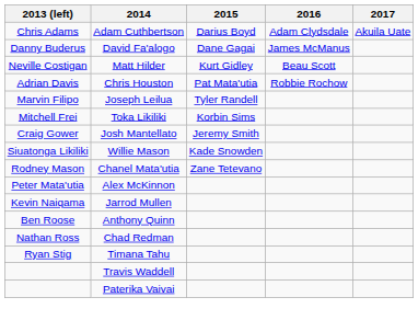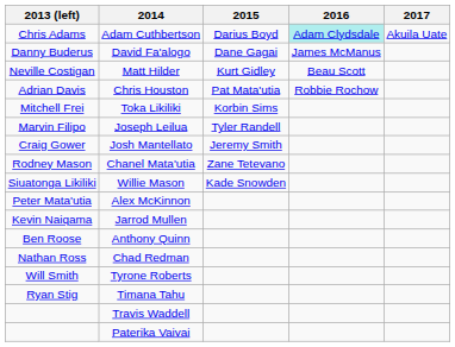 <table class="wikitable" style="text-align: center; font-size:90%">
 <tr>
 <th>2013 (left)</th>
 <th>2014</th>
 <th>2015</th>
 <th>2016</th>
 <th>2017</th>
 </tr>
 <tr>
 <td><a href='#'>Chris Adams</a></td>
 <td><a href='#'>Adam Cuthbertson</a></td>
 <td><a href='#'>Darius Boyd</a></td>
-<td><a href='#'>Adam Clydsdale</a></td>
+<td style="background: paleturquoise;"><a href='#'>Adam Clydsdale</a></td>
 <td><a href='#'>Akuila Uate</a></td>
 </tr>
 <tr>
 <td><a href='#'>Danny Buderus</a></td>
 <td><a href='#'>David Fa'alogo</a></td>
 <td><a href='#'>Dane Gagai</a></td>
 <td><a href='#'>James McManus</a></td>
 <td></td>
 </tr>
 <tr>
 <td><a href='#'>Neville Costigan</a></td>
 <td><a href='#'>Matt Hilder</a></td>
 <td><a href='#'>Kurt Gidley</a></td>
 <td><a href='#'>Beau Scott</a></td>
 <td></td>
 </tr>
 <tr>
 <td><a href='#'>Adrian Davis</a></td>
 <td><a href='#'>Chris Houston</a></td>
 <td><a href='#'>Pat Mata'utia</a></td>
 <td><a href='#'>Robbie Rochow</a></td>
 <td></td>
 </tr>
 <tr>
-<td><a href='#'>Marvin Filipo</a></td>
-<td><a href='#'>Joseph Leilua</a></td>
-<td><a href='#'>Tyler Randell</a></td>
+<td><a href='#'>Mitchell Frei</a></td>
+<td><a href='#'>Toka Likiliki</a></td>
+<td><a href='#'>Korbin Sims</a></td>
 <td></td>
 <td></td>
 </tr>
 <tr>
-<td><a href='#'>Mitchell Frei</a></td>
-<td><a href='#'>Toka Likiliki</a></td>
-<td><a href='#'>Korbin Sims</a></td>
+<td><a href='#'>Marvin Filipo</a></td>
+<td><a href='#'>Joseph Leilua</a></td>
+<td><a href='#'>Tyler Randell</a></td>
 <td></td>
 <td></td>
 </tr>
 <tr>
 <td><a href='#'>Craig Gower</a></td>
 <td><a href='#'>Josh Mantellato</a></td>
 <td><a href='#'>Jeremy Smith</a></td>
 <td></td>
 <td></td>
 </tr>
 <tr>
-<td><a href='#'>Siuatonga Likiliki</a></td>
-<td><a href='#'>Willie Mason</a></td>
-<td><a href='#'>Kade Snowden</a></td>
+<td><a href='#'>Rodney Mason</a></td>
+<td><a href='#'>Chanel Mata'utia</a></td>
+<td><a href='#'>Zane Tetevano</a></td>
 <td></td>
 <td></td>
 </tr>
 <tr>
-<td><a href='#'>Rodney Mason</a></td>
-<td><a href='#'>Chanel Mata'utia</a></td>
-<td><a href='#'>Zane Tetevano</a></td>
+<td><a href='#'>Siuatonga Likiliki</a></td>
+<td><a href='#'>Willie Mason</a></td>
+<td><a href='#'>Kade Snowden</a></td>
 <td></td>
 <td></td>
 </tr>
 <tr>
 <td><a href='#'>Peter Mata'utia</a></td>
 <td><a href='#'>Alex McKinnon</a></td>
 <td></td>
 <td></td>
 <td></td>
 </tr>
 <tr>
 <td><a href='#'>Kevin Naiqama</a></td>
 <td><a href='#'>Jarrod Mullen</a></td>
 <td></td>
 <td></td>
 <td></td>
 </tr>
 <tr>
 <td><a href='#'>Ben Roose</a></td>
 <td><a href='#'>Anthony Quinn</a></td>
 <td></td>
 <td></td>
 <td></td>
 </tr>
 <tr>
 <td><a href='#'>Nathan Ross</a></td>
 <td><a href='#'>Chad Redman</a></td>
 <td></td>
 <td></td>
 <td></td>
 </tr>
 <tr>
+<td><a href='#'>Will Smith</a></td>
+<td><a href='#'>Tyrone Roberts</a></td>
+<td></td>
+<td></td>
+<td></td>
+</tr>
+<tr>
 <td><a href='#'>Ryan Stig</a></td>
 <td><a href='#'>Timana Tahu</a></td>
 <td></td>
 <td></td>
 <td></td>
 </tr>
 <tr>
 <td></td>
 <td><a href='#'>Travis Waddell</a></td>
 <td></td>
 <td></td>
 <td></td>
 </tr>
 <tr>
 <td></td>
 <td><a href='#'>Paterika Vaivai</a></td>
 <td></td>
 <td></td>
 <td></td>
 </tr>
 </table>
